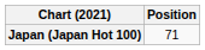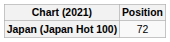 <table class="wikitable plainrowheaders" style="text-align:center">
 <tr>
 <th scope="col">Chart (2021)</th>
 <th scope="col">Position</th>
 </tr>
 <tr>
 <th scope="row">Japan (Japan Hot 100)</th>
-<td>71</td>
+<td>72</td>
 </tr>
 </table>
